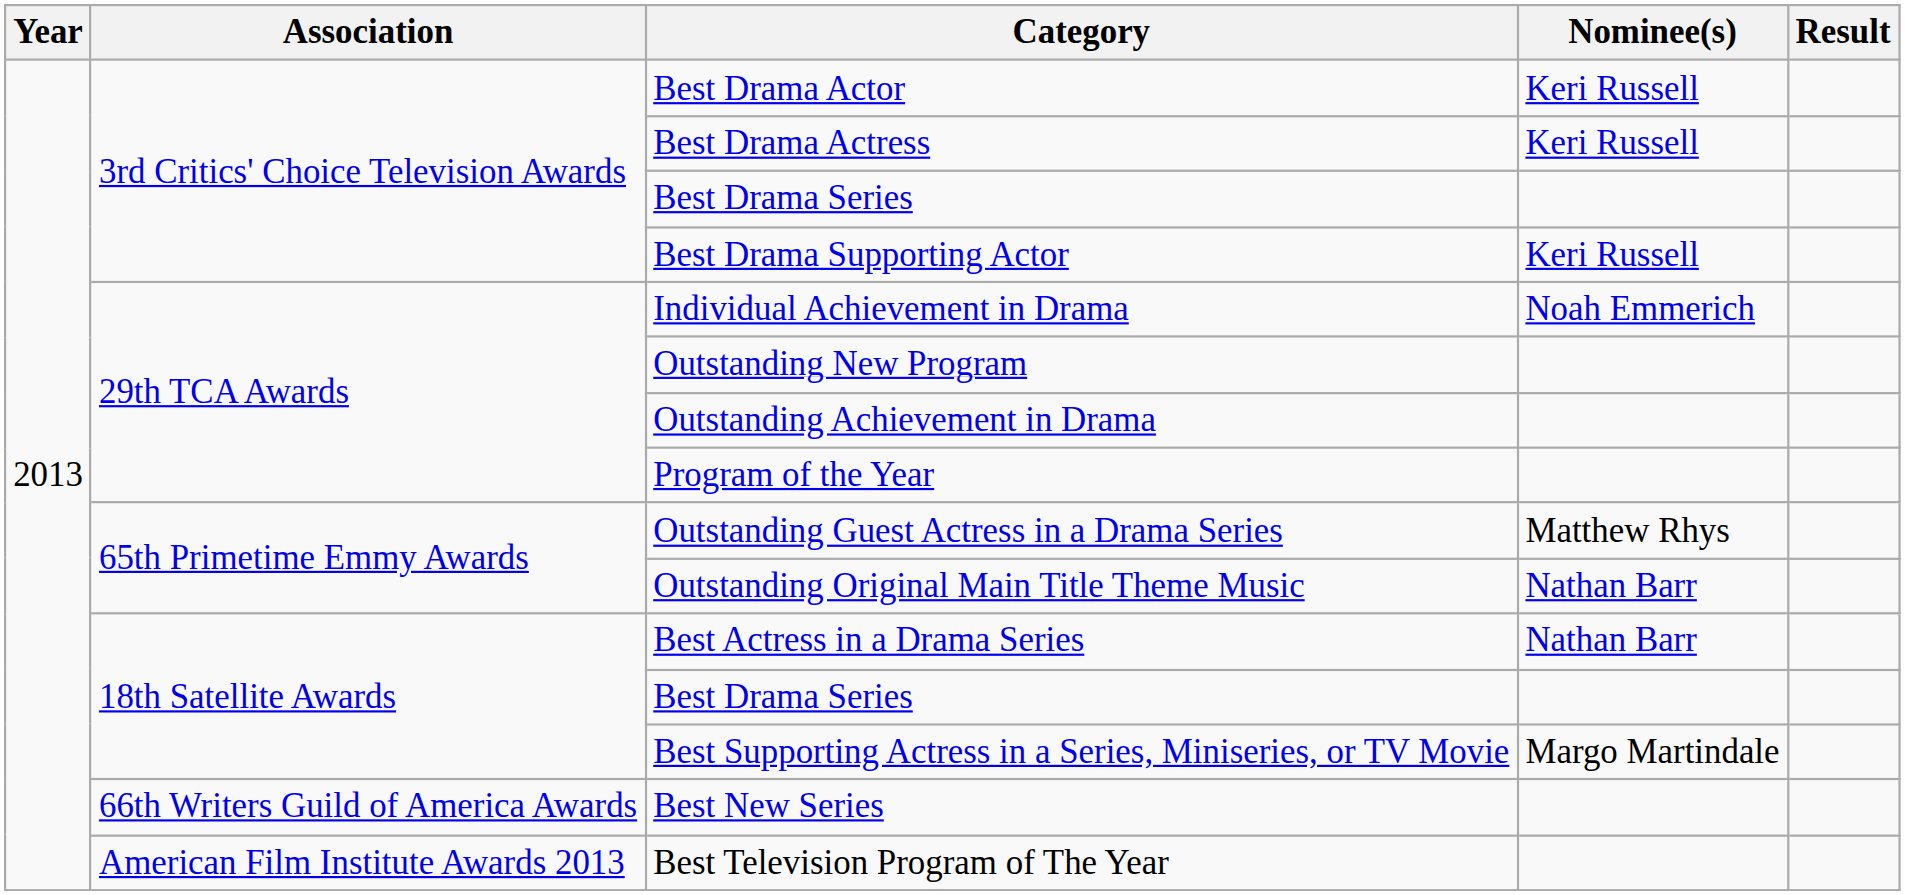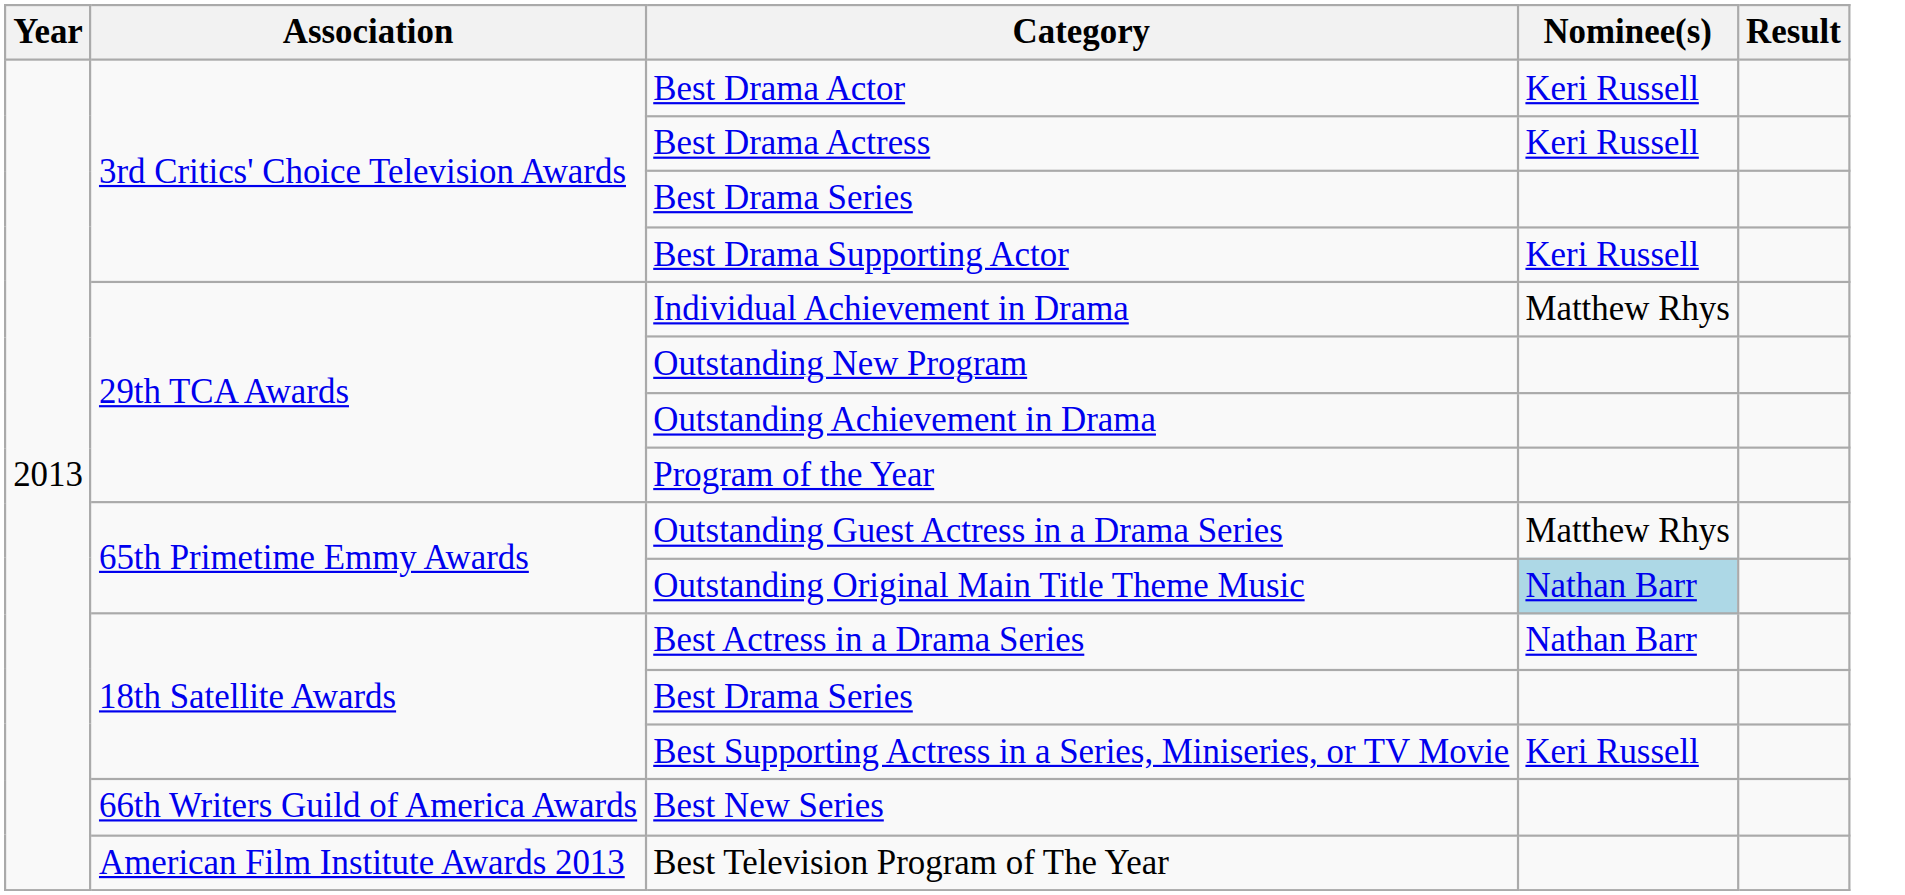 <table class="wikitable">
 <tr>
 <th>Year</th>
 <th>Association</th>
 <th>Category</th>
 <th>Nominee(s)</th>
 <th>Result</th>
 </tr>
 <tr>
 <td rowspan="15">2013</td>
 <td rowspan="4"><a href='#'>3rd Critics' Choice Television Awards</a></td>
 <td><a href='#'>Best Drama Actor</a></td>
 <td><a href='#'>Keri Russell</a></td>
 <td></td>
 </tr>
 <tr>
 <td><a href='#'>Best Drama Actress</a></td>
 <td><a href='#'>Keri Russell</a></td>
 <td></td>
 </tr>
 <tr>
 <td><a href='#'>Best Drama Series</a></td>
 <td></td>
 <td></td>
 </tr>
 <tr>
 <td><a href='#'>Best Drama Supporting Actor</a></td>
 <td><a href='#'>Keri Russell</a></td>
 <td></td>
 </tr>
 <tr>
 <td rowspan="4"><a href='#'>29th TCA Awards</a></td>
 <td><a href='#'>Individual Achievement in Drama</a></td>
-<td><a href='#'>Noah Emmerich</a></td>
+<td>Matthew Rhys</td>
 <td></td>
 </tr>
 <tr>
 <td><a href='#'>Outstanding New Program</a></td>
 <td></td>
 <td></td>
 </tr>
 <tr>
 <td><a href='#'>Outstanding Achievement in Drama</a></td>
 <td></td>
 <td></td>
 </tr>
 <tr>
 <td><a href='#'>Program of the Year</a></td>
 <td></td>
 <td></td>
 </tr>
 <tr>
 <td rowspan="2"><a href='#'>65th Primetime Emmy Awards</a></td>
 <td><a href='#'>Outstanding Guest Actress in a Drama Series</a></td>
 <td>Matthew Rhys</td>
 <td></td>
 </tr>
 <tr>
 <td><a href='#'>Outstanding Original Main Title Theme Music</a></td>
-<td><a href='#'>Nathan Barr</a></td>
+<td style="background: lightblue;"><a href='#'>Nathan Barr</a></td>
 <td></td>
 </tr>
 <tr>
 <td rowspan="3"><a href='#'>18th Satellite Awards</a></td>
 <td><a href='#'>Best Actress in a Drama Series</a></td>
 <td><a href='#'>Nathan Barr</a></td>
 <td></td>
 </tr>
 <tr>
 <td><a href='#'>Best Drama Series</a></td>
 <td></td>
 <td></td>
 </tr>
 <tr>
 <td><a href='#'>Best Supporting Actress in a Series, Miniseries, or TV Movie</a></td>
-<td>Margo Martindale</td>
+<td><a href='#'>Keri Russell</a></td>
 <td></td>
 </tr>
 <tr>
 <td><a href='#'>66th Writers Guild of America Awards</a></td>
 <td><a href='#'>Best New Series</a></td>
 <td></td>
 <td></td>
 </tr>
 <tr>
 <td><a href='#'>American Film Institute Awards 2013</a></td>
 <td>Best Television Program of The Year</td>
 <td></td>
 <td></td>
 </tr>
 </table>
